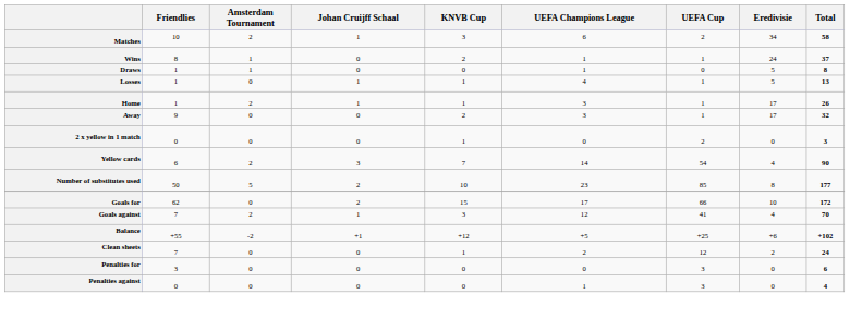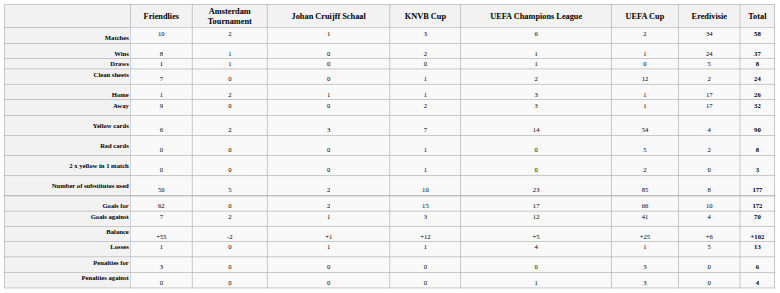 <table class="wikitable" style="width:100%; font-size:85%;">
 <tr>
 <th></th>
 <th style="border-bottom:1px solid #B5B7CF;">Friendlies</th>
 <th style="border-bottom:1px solid #B5B7CF;">Amsterdam<br>Tournament</th>
 <th style="border-bottom:1px solid #B5B7CF;">Johan Cruijff Schaal</th>
 <th style="border-bottom:1px solid #B5B7CF;">KNVB Cup</th>
 <th style="border-bottom:1px solid #B5B7CF;">UEFA Champions League</th>
 <th style="border-bottom:1px solid #B5B7CF;">UEFA Cup</th>
 <th style="border-bottom:1px solid #B5B7CF;">Eredivisie</th>
 <th style="border-bottom:1px solid #B5B7CF;">Total</th>
 </tr>
 <tr style="font-size:80%;" valign="top">
 <th style="border-right:1px solid #B5B7CF;text-align:right;padding-top:10px;">Matches</th>
 <td align=center>10</td>
 <td align=center>2</td>
 <td align=center>1</td>
 <td align=center>3</td>
 <td align=center>6</td>
 <td align=center>2</td>
 <td align=center>34</td>
 <td align=center><strong>58</strong></td>
 </tr>
 <tr style="font-size:80%;" valign="bottom">
 <th style="border-right:1px solid #B5B7CF;text-align:right;padding-top:10px;">Wins</th>
 <td align=center>8</td>
 <td align=center>1</td>
 <td align=center>0</td>
 <td align=center>2</td>
 <td align=center>1</td>
 <td align=center>1</td>
 <td align=center>24</td>
 <td align=center><strong>37</strong></td>
 </tr>
 <tr style="font-size:80%;">
 <th style="border-right:1px solid #B5B7CF;text-align:right;">Draws</th>
 <td align=center>1</td>
 <td align=center>1</td>
 <td align=center>0</td>
 <td align=center>0</td>
 <td align=center>1</td>
 <td align=center>0</td>
 <td align=center>5</td>
 <td align=center><strong>8</strong></td>
 </tr>
-<tr style="font-size:80%;" valign="top">
-<th style="border-right:1px solid #B5B7CF;text-align:right;padding-bottom:10px;">Losses</th>
-<td align=center>1</td>
+<tr style="font-size:80%;" valign="bottom">
+<th style="border-right:1px solid #B5B7CF;text-align:right;padding-bottom:10px;">Clean sheets </th>
+<td align=center>7</td>
+<td align=center>0</td>
 <td align=center>0</td>
 <td align=center>1</td>
-<td align=center>1</td>
-<td align=center>4</td>
-<td align=center>1</td>
-<td align=center>5</td>
-<td align=center><strong>13</strong></td>
+<td align=center>2</td>
+<td align=center>12</td>
+<td align=center>2</td>
+<td align=center><strong>24</strong></td>
 </tr>
 <tr style="font-size:80%;" valign="bottom">
 <th style="border-right:1px solid #B5B7CF;text-align:right;padding-top:10px;">Home</th>
 <td align=center>1</td>
 <td align=center>2</td>
 <td align=center>1</td>
 <td align=center>1</td>
 <td align=center>3</td>
 <td align=center>1</td>
 <td align=center>17</td>
 <td align=center><strong>26</strong></td>
 </tr>
 <tr style="font-size:80%;" valign="top">
 <th style="border-right:1px solid #B5B7CF;text-align:right;padding-bottom:10px;">Away</th>
 <td align=center>9</td>
 <td align=center>0</td>
 <td align=center>0</td>
 <td align=center>2</td>
 <td align=center>3</td>
 <td align=center>1</td>
 <td align=center>17</td>
 <td align=center><strong>32</strong></td>
 </tr>
 <tr style="font-size:80%;" valign="bottom">
+<th style="border-right:1px solid #B5B7CF;text-align:right;padding-top:10px;padding-bottom:10px;">Yellow cards </th>
+<td align=center>6</td>
+<td align=center>2</td>
+<td align=center>3</td>
+<td align=center>7</td>
+<td align=center>14</td>
+<td align=center>54</td>
+<td align=center>4</td>
+<td align=center><strong>90</strong></td>
+</tr>
+<tr style="font-size:80%;" valign="bottom">
+<th style="border-right:1px solid #B5B7CF;text-align:right;padding-top:10px;padding-bottom:10px;">Red cards </th>
+<td align=center>0</td>
+<td align=center>0</td>
+<td align=center>0</td>
+<td align=center>1</td>
+<td align=center>0</td>
+<td align=center>5</td>
+<td align=center>2</td>
+<td align=center><strong>8</strong></td>
+</tr>
+<tr style="font-size:80%;" valign="bottom">
 <th style="border-right:1px solid #B5B7CF;text-align:right;padding-top:10px;padding-bottom:10px;">2 x yellow in 1 match </th>
 <td align=center>0</td>
 <td align=center>0</td>
 <td align=center>0</td>
 <td align=center>1</td>
 <td align=center>0</td>
 <td align=center>2</td>
 <td align=center>0</td>
 <td align=center><strong>3</strong></td>
-</tr>
-<tr style="font-size:80%;" valign="bottom">
-<th style="border-right:1px solid #B5B7CF;text-align:right;padding-top:10px;padding-bottom:10px;">Yellow cards </th>
-<td align=center>6</td>
-<td align=center>2</td>
-<td align=center>3</td>
-<td align=center>7</td>
-<td align=center>14</td>
-<td align=center>54</td>
-<td align=center>4</td>
-<td align=center><strong>90</strong></td>
 </tr>
 <tr style="font-size:80%;" valign="bottom">
 <th style="border-right:1px solid #B5B7CF;text-align:right;padding-top:10px;padding-bottom:10px;">Number of substitutes used </th>
 <td align=center>50</td>
 <td align=center>5</td>
 <td align=center>2</td>
 <td align=center>10</td>
 <td align=center>23</td>
 <td align=center>85</td>
 <td align=center>8</td>
 <td align=center><strong>177</strong></td>
 </tr>
 <tr>
 </tr>
 <tr style="font-size:80%;" valign="bottom">
 <th style="border-right:1px solid #B5B7CF;text-align:right;padding-top:10px;">Goals for </th>
 <td align=center>62</td>
 <td align=center>0</td>
 <td align=center>2</td>
 <td align=center>15</td>
 <td align=center>17</td>
 <td align=center>66</td>
 <td align=center>10</td>
 <td align=center><strong>172</strong></td>
 </tr>
 <tr style="font-size:80%;" valign="top">
 <th style="border-right:1px solid #B5B7CF;text-align:right;padding-bottom:10px;">Goals against </th>
 <td align=center>7</td>
 <td align=center>2</td>
 <td align=center>1</td>
 <td align=center>3</td>
 <td align=center>12</td>
 <td align=center>41</td>
 <td align=center>4</td>
 <td align=center><strong>70</strong></td>
 </tr>
 <tr style="font-size:80%;" valign="bottom">
 <th style="border-right:1px solid #B5B7CF;text-align:right;padding-bottom:10px;">Balance </th>
 <td align=center>+55</td>
 <td align=center>-2</td>
 <td align=center>+1</td>
 <td align=center>+12</td>
 <td align=center>+5</td>
 <td align=center>+25</td>
 <td align=center>+6</td>
 <td align=center><strong>+102</strong></td>
 </tr>
-<tr style="font-size:80%;" valign="bottom">
-<th style="border-right:1px solid #B5B7CF;text-align:right;padding-bottom:10px;">Clean sheets </th>
-<td align=center>7</td>
-<td align=center>0</td>
+<tr style="font-size:80%;" valign="top">
+<th style="border-right:1px solid #B5B7CF;text-align:right;padding-bottom:10px;">Losses</th>
+<td align=center>1</td>
 <td align=center>0</td>
 <td align=center>1</td>
-<td align=center>2</td>
-<td align=center>12</td>
-<td align=center>2</td>
-<td align=center><strong>24</strong></td>
+<td align=center>1</td>
+<td align=center>4</td>
+<td align=center>1</td>
+<td align=center>5</td>
+<td align=center><strong>13</strong></td>
 </tr>
 <tr style="font-size:80%;" valign="bottom">
 <th style="border-right:1px solid #B5B7CF;text-align:right;padding-bottom:10px;">Penalties for </th>
 <td align=center>3</td>
 <td align=center>0</td>
 <td align=center>0</td>
 <td align=center>0</td>
 <td align=center>0</td>
 <td align=center>3</td>
 <td align=center>0</td>
 <td align=center><strong>6</strong></td>
 </tr>
 <tr style="font-size:80%;" valign="bottom">
 <th style="border-right:1px solid #B5B7CF;text-align:right;padding-bottom:10px;">Penalties against </th>
 <td align=center>0</td>
 <td align=center>0</td>
 <td align=center>0</td>
 <td align=center>0</td>
 <td align=center>1</td>
 <td align=center>3</td>
 <td align=center>0</td>
 <td align=center><strong>4</strong></td>
 </tr>
 </table>
